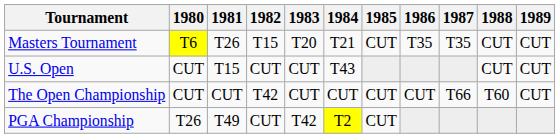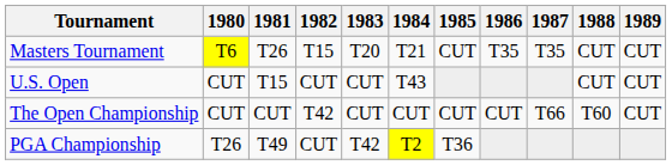 <table class="wikitable" style="font-size:95%;text-align:center;">
 <tr>
 <th>Tournament</th>
 <th>1980</th>
 <th>1981</th>
 <th>1982</th>
 <th>1983</th>
 <th>1984</th>
 <th>1985</th>
 <th>1986</th>
 <th>1987</th>
 <th>1988</th>
 <th>1989</th>
 </tr>
 <tr>
 <td align=left><a href='#'>Masters Tournament</a></td>
 <td style="background:yellow;">T6</td>
 <td>T26</td>
 <td>T15</td>
 <td>T20</td>
 <td>T21</td>
 <td>CUT</td>
 <td>T35</td>
 <td>T35</td>
 <td>CUT</td>
 <td>CUT</td>
 </tr>
 <tr>
 <td align=left><a href='#'>U.S. Open</a></td>
 <td>CUT</td>
 <td>T15</td>
 <td>CUT</td>
 <td>CUT</td>
 <td>T43</td>
 <td style="background:#eee;"></td>
 <td style="background:#eee;"></td>
 <td style="background:#eee;"></td>
 <td>CUT</td>
 <td>CUT</td>
 </tr>
 <tr>
 <td align=left><a href='#'>The Open Championship</a></td>
 <td>CUT</td>
 <td>CUT</td>
 <td>T42</td>
 <td>CUT</td>
 <td>CUT</td>
 <td>CUT</td>
 <td>CUT</td>
 <td>T66</td>
 <td>T60</td>
 <td>CUT</td>
 </tr>
 <tr>
 <td align=left><a href='#'>PGA Championship</a></td>
 <td>T26</td>
 <td>T49</td>
 <td>CUT</td>
 <td>T42</td>
 <td style="background:yellow;">T2</td>
-<td>CUT</td>
+<td>T36</td>
 <td style="background:#eee;"></td>
 <td style="background:#eee;"></td>
 <td style="background:#eee;"></td>
 <td style="background:#eee;"></td>
 </tr>
 </table>
